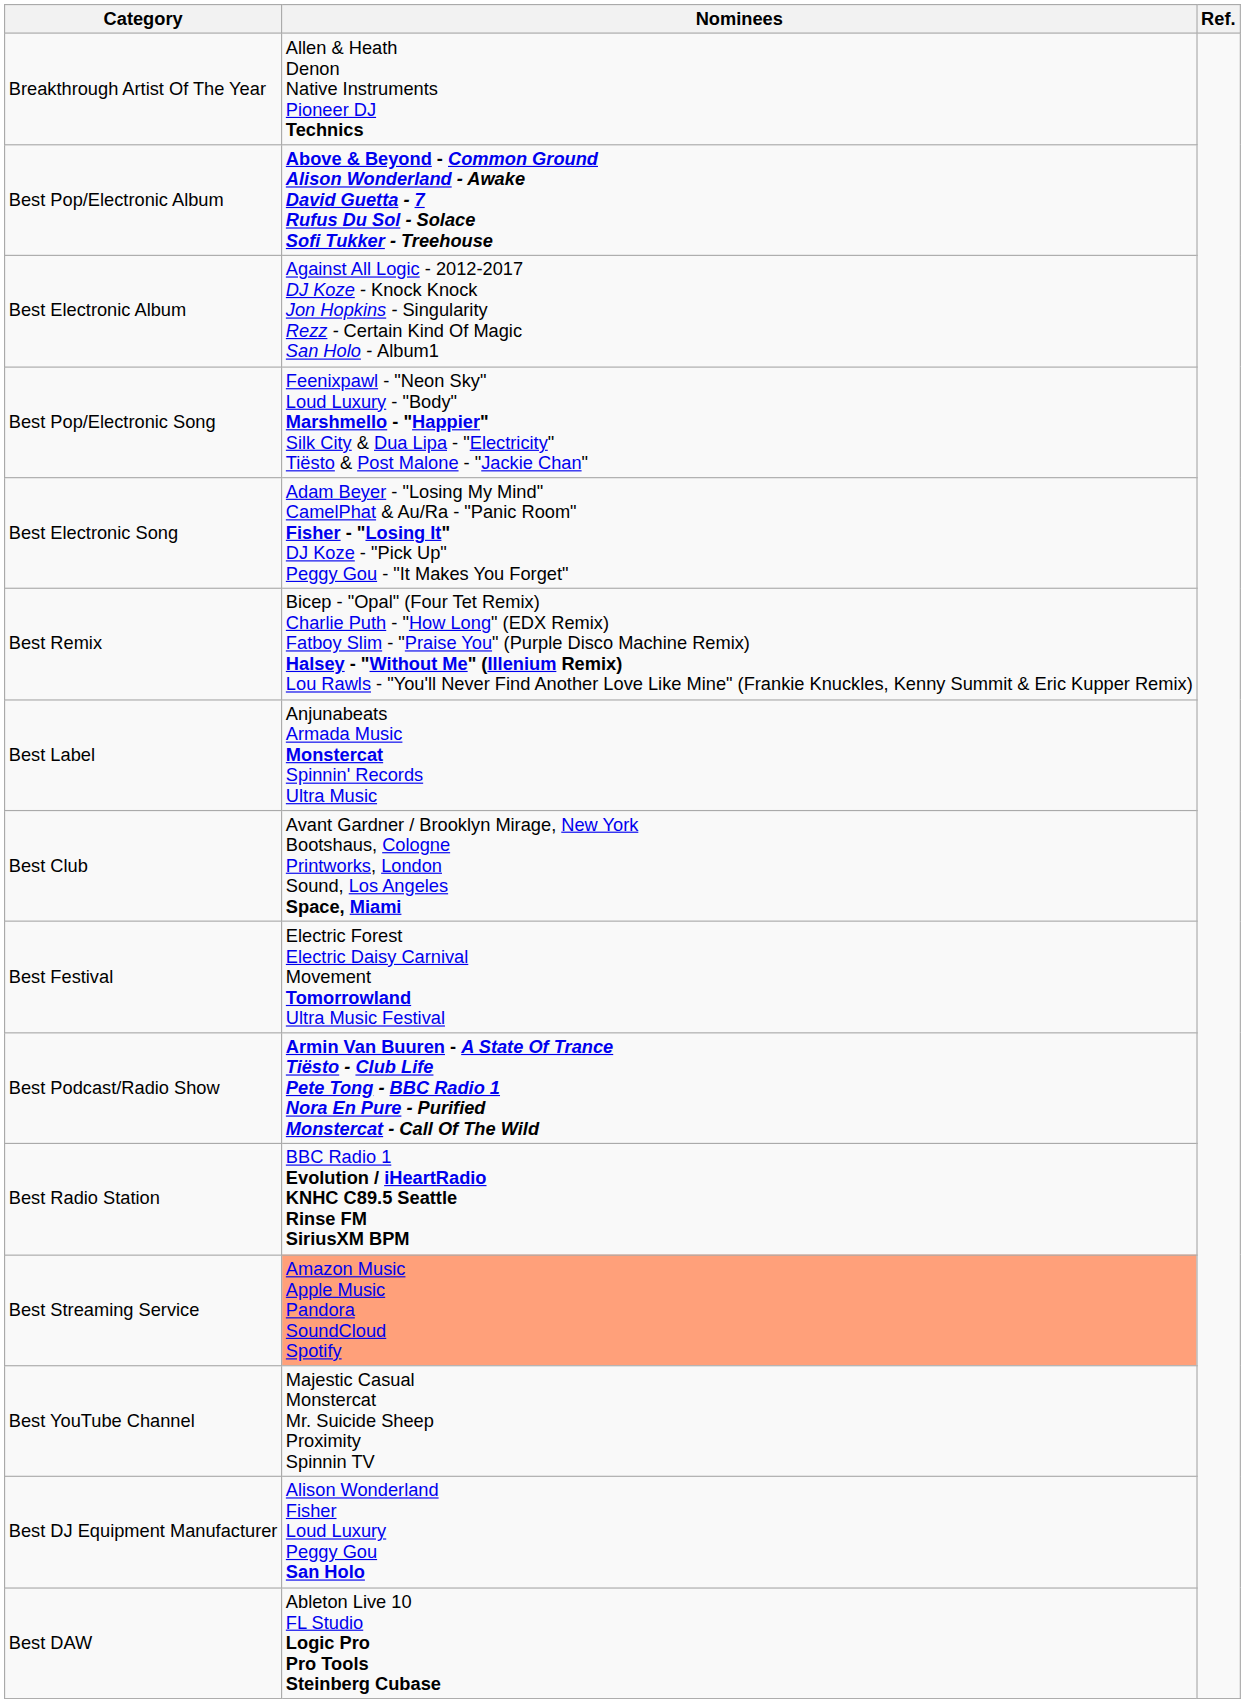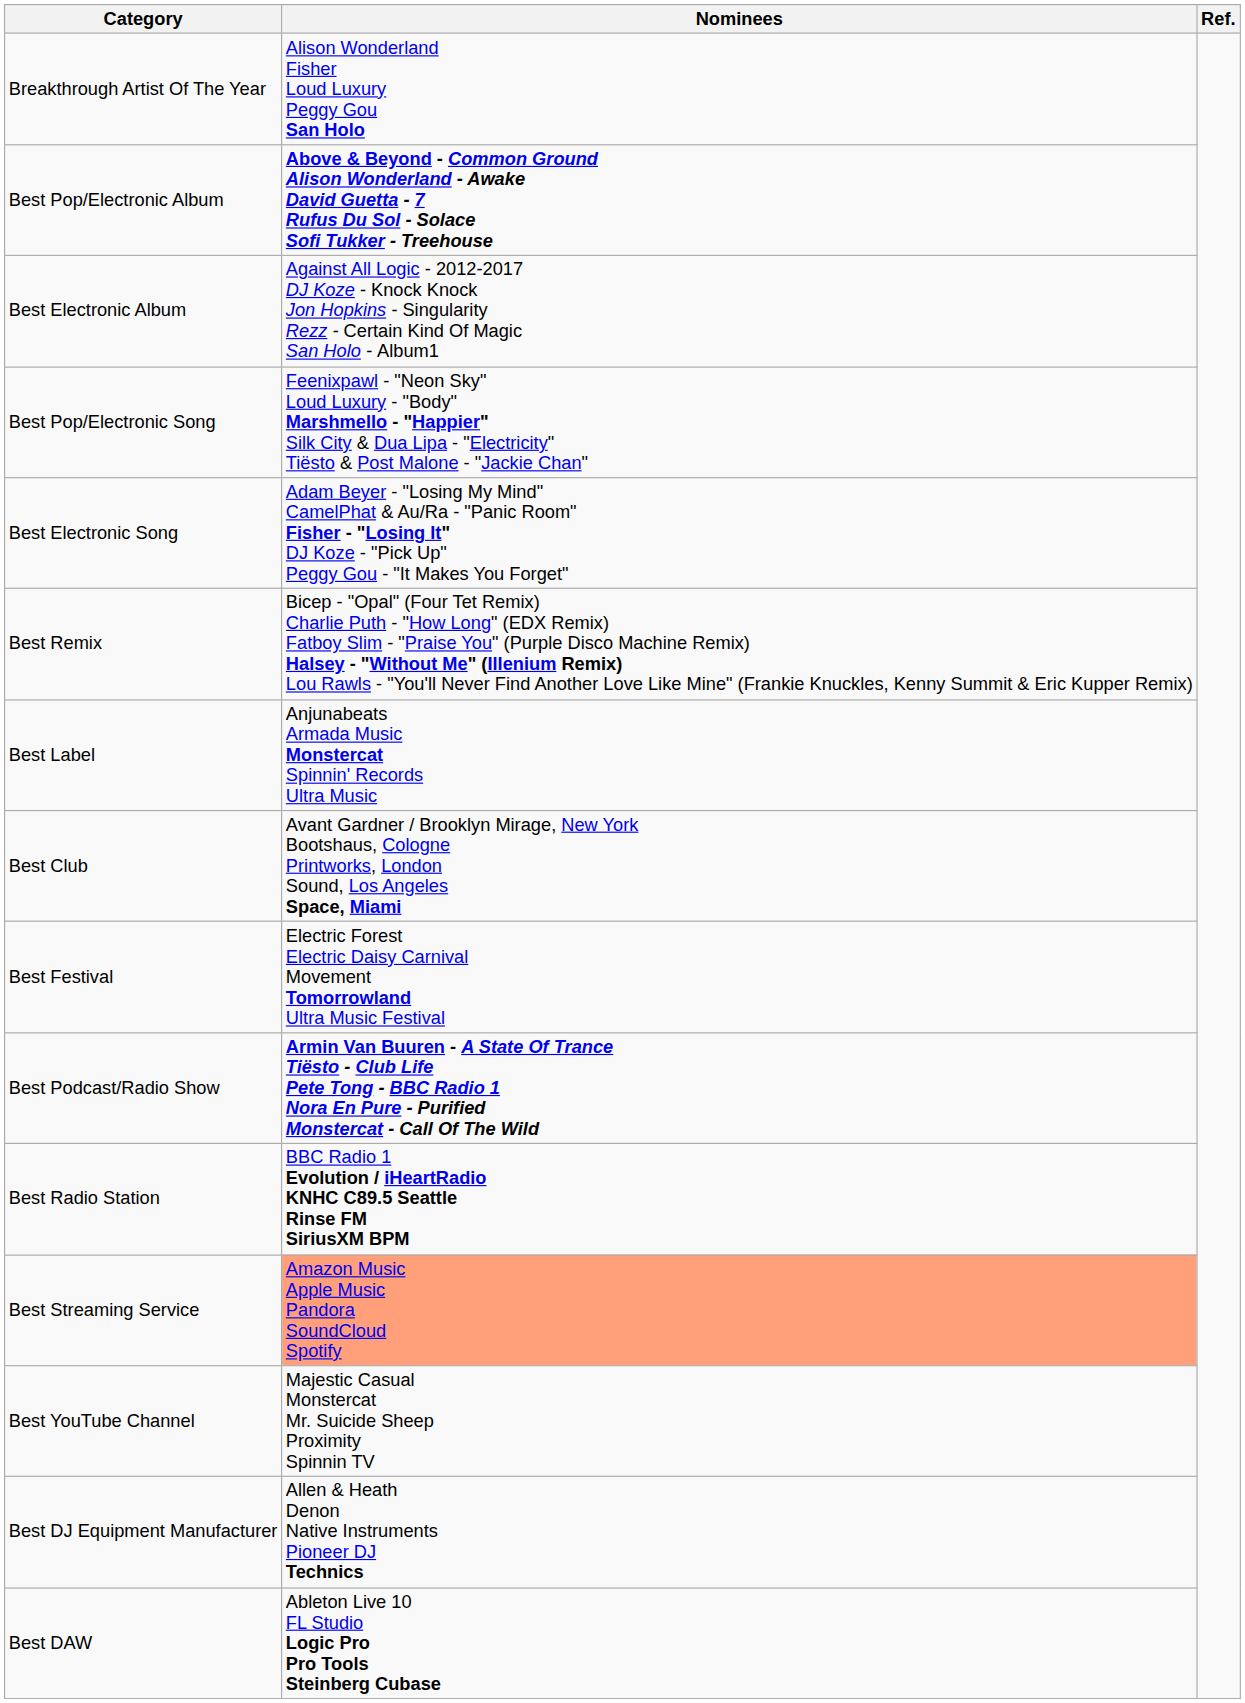 <table class="wikitable">
 <tr>
 <th>Category</th>
 <th>Nominees</th>
 <th>Ref.</th>
 </tr>
 <tr>
 <td>Breakthrough Artist Of The Year</td>
-<td>Allen & Heath<br>Denon<br>Native Instruments<br> </strong><a href='#'>Pioneer DJ</a><strong><br>Technics</td>
+<td><a href='#'>Alison Wonderland</a><br><a href='#'>Fisher</a><br><a href='#'>Loud Luxury</a><br><a href='#'>Peggy Gou</a><br> <strong><a href='#'>San Holo</a></strong></td>
 <td rowspan="15"></td>
 </tr>
 <tr>
 <td>Best Pop/Electronic Album</td>
 <td> <strong><a href='#'>Above & Beyond</a> - <em><a href='#'>Common Ground</a><strong><em><br><a href='#'>Alison Wonderland</a> - </em>Awake<em><br><a href='#'>David Guetta</a> - </em><a href='#'>7</a><em><br><a href='#'>Rufus Du Sol</a> - </em>Solace<em><br><a href='#'>Sofi Tukker</a> - </em>Treehouse<em></td>
 </tr>
 <tr>
 <td>Best Electronic Album</td>
 <td><a href='#'>Against All Logic</a> - </em>2012-2017<em><br><a href='#'>DJ Koze</a> - </em>Knock Knock<em><br><a href='#'>Jon Hopkins</a> - </em>Singularity<em><br><a href='#'>Rezz</a> - </em>Certain Kind Of Magic<em><br> </strong><a href='#'>San Holo</a> - </em>Album1</em></strong><br></td>
 </tr>
 <tr>
 <td>Best Pop/Electronic Song</td>
 <td><a href='#'>Feenixpawl</a> - "Neon Sky"<br><a href='#'>Loud Luxury</a> - "Body"<br> <strong><a href='#'>Marshmello</a> - "<a href='#'>Happier</a>"</strong><br><a href='#'>Silk City</a> & <a href='#'>Dua Lipa</a> - "<a href='#'>Electricity</a>"<br><a href='#'>Tiësto</a> & <a href='#'>Post Malone</a> - "<a href='#'>Jackie Chan</a>"</td>
 </tr>
 <tr>
 <td>Best Electronic Song</td>
 <td><a href='#'>Adam Beyer</a> - "Losing My Mind"<br><a href='#'>CamelPhat</a> & Au/Ra - "Panic Room"<br> <strong><a href='#'>Fisher</a> - "<a href='#'>Losing It</a>"</strong><br><a href='#'>DJ Koze</a> - "Pick Up"<br><a href='#'>Peggy Gou</a> - "It Makes You Forget"</td>
 </tr>
 <tr>
 <td>Best Remix</td>
 <td>Bicep - "Opal" (Four Tet Remix)<br><a href='#'>Charlie Puth</a> - "<a href='#'>How Long</a>" (EDX Remix)<br><a href='#'>Fatboy Slim</a> - "<a href='#'>Praise You</a>" (Purple Disco Machine Remix)<br> <strong><a href='#'>Halsey</a> - "<a href='#'>Without Me</a>" (<a href='#'>Illenium</a> Remix)</strong><br><a href='#'>Lou Rawls</a> - "You'll Never Find Another Love Like Mine" (Frankie Knuckles, Kenny Summit & Eric Kupper Remix)</td>
 </tr>
 <tr>
 <td>Best Label</td>
 <td>Anjunabeats<br><a href='#'>Armada Music</a><br> <strong><a href='#'>Monstercat</a></strong><br><a href='#'>Spinnin' Records</a><br><a href='#'>Ultra Music</a></td>
 </tr>
 <tr>
 <td>Best Club</td>
 <td>Avant Gardner / Brooklyn Mirage, <a href='#'>New York</a><br>Bootshaus, <a href='#'>Cologne</a><br><a href='#'>Printworks</a>, <a href='#'>London</a><br>Sound, <a href='#'>Los Angeles</a><br> <strong>Space, <a href='#'>Miami</a></strong></td>
 </tr>
 <tr>
 <td>Best Festival</td>
 <td>Electric Forest<br><a href='#'>Electric Daisy Carnival</a><br>Movement<br> <strong><a href='#'>Tomorrowland</a></strong><br><a href='#'>Ultra Music Festival</a></td>
 </tr>
 <tr>
 <td>Best Podcast/Radio Show</td>
 <td> <strong><a href='#'>Armin Van Buuren</a> - <em><a href='#'>A State Of Trance</a><strong><em><br><a href='#'>Tiësto</a> - </em><a href='#'>Club Life</a><em><br><a href='#'>Pete Tong</a> - <a href='#'>BBC Radio 1</a><br><a href='#'>Nora En Pure</a> - </em>Purified<em><br><a href='#'>Monstercat</a> - </em>Call Of The Wild<em></td>
 </tr>
 <tr>
 <td>Best Radio Station</td>
 <td> </strong><a href='#'>BBC Radio 1</a><strong><br>Evolution / <a href='#'>iHeartRadio</a><br>KNHC C89.5 Seattle<br>Rinse FM<br>SiriusXM BPM</td>
 </tr>
 <tr>
 <td>Best Streaming Service</td>
 <td style="background: lightsalmon;"><a href='#'>Amazon Music</a><br><a href='#'>Apple Music</a><br><a href='#'>Pandora</a><br><a href='#'>SoundCloud</a><br> </strong><a href='#'>Spotify</a><strong></td>
 </tr>
 <tr>
 <td>Best YouTube Channel</td>
 <td>Majestic Casual<br>Monstercat<br>Mr. Suicide Sheep<br>Proximity<br> </strong>Spinnin TV<strong></td>
 </tr>
 <tr>
 <td>Best DJ Equipment Manufacturer</td>
-<td><a href='#'>Alison Wonderland</a><br><a href='#'>Fisher</a><br><a href='#'>Loud Luxury</a><br><a href='#'>Peggy Gou</a><br> <strong><a href='#'>San Holo</a></strong></td>
+<td>Allen & Heath<br>Denon<br>Native Instruments<br> </strong><a href='#'>Pioneer DJ</a><strong><br>Technics</td>
 </tr>
 <tr>
 <td>Best DAW</td>
 <td>Ableton Live 10<br> </strong><a href='#'>FL Studio</a><strong><br>Logic Pro<br>Pro Tools<br>Steinberg Cubase</td>
 </tr>
 </table>
